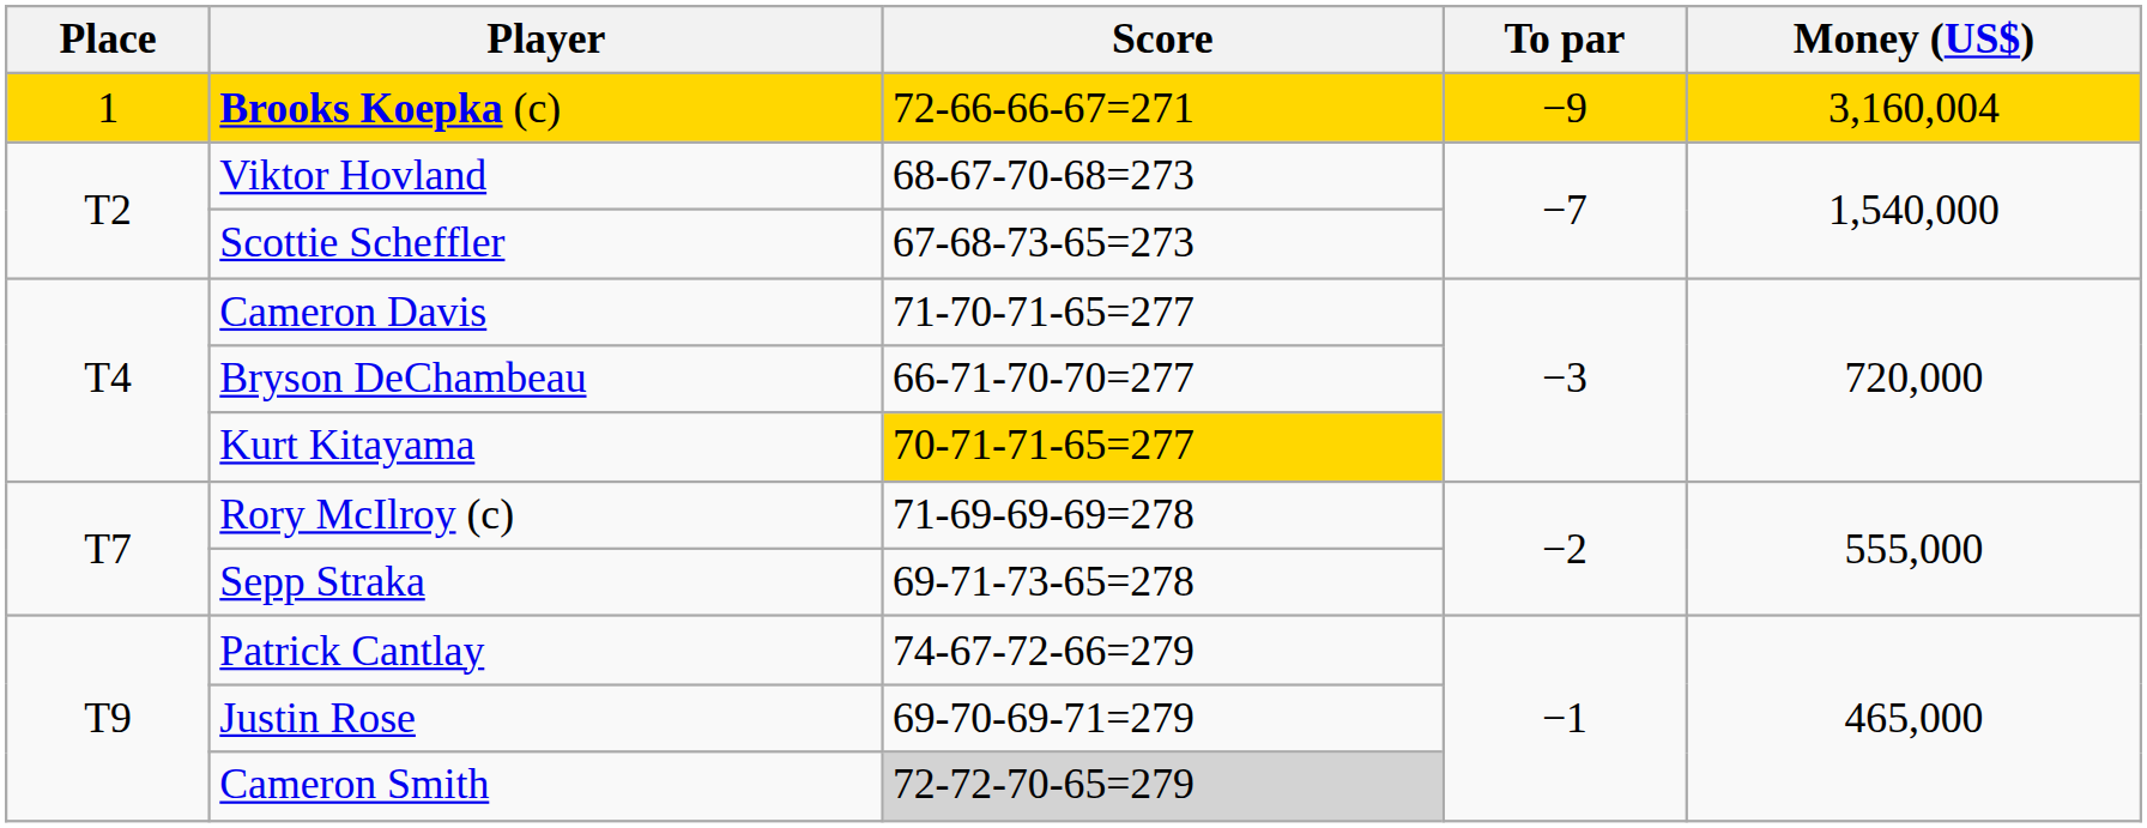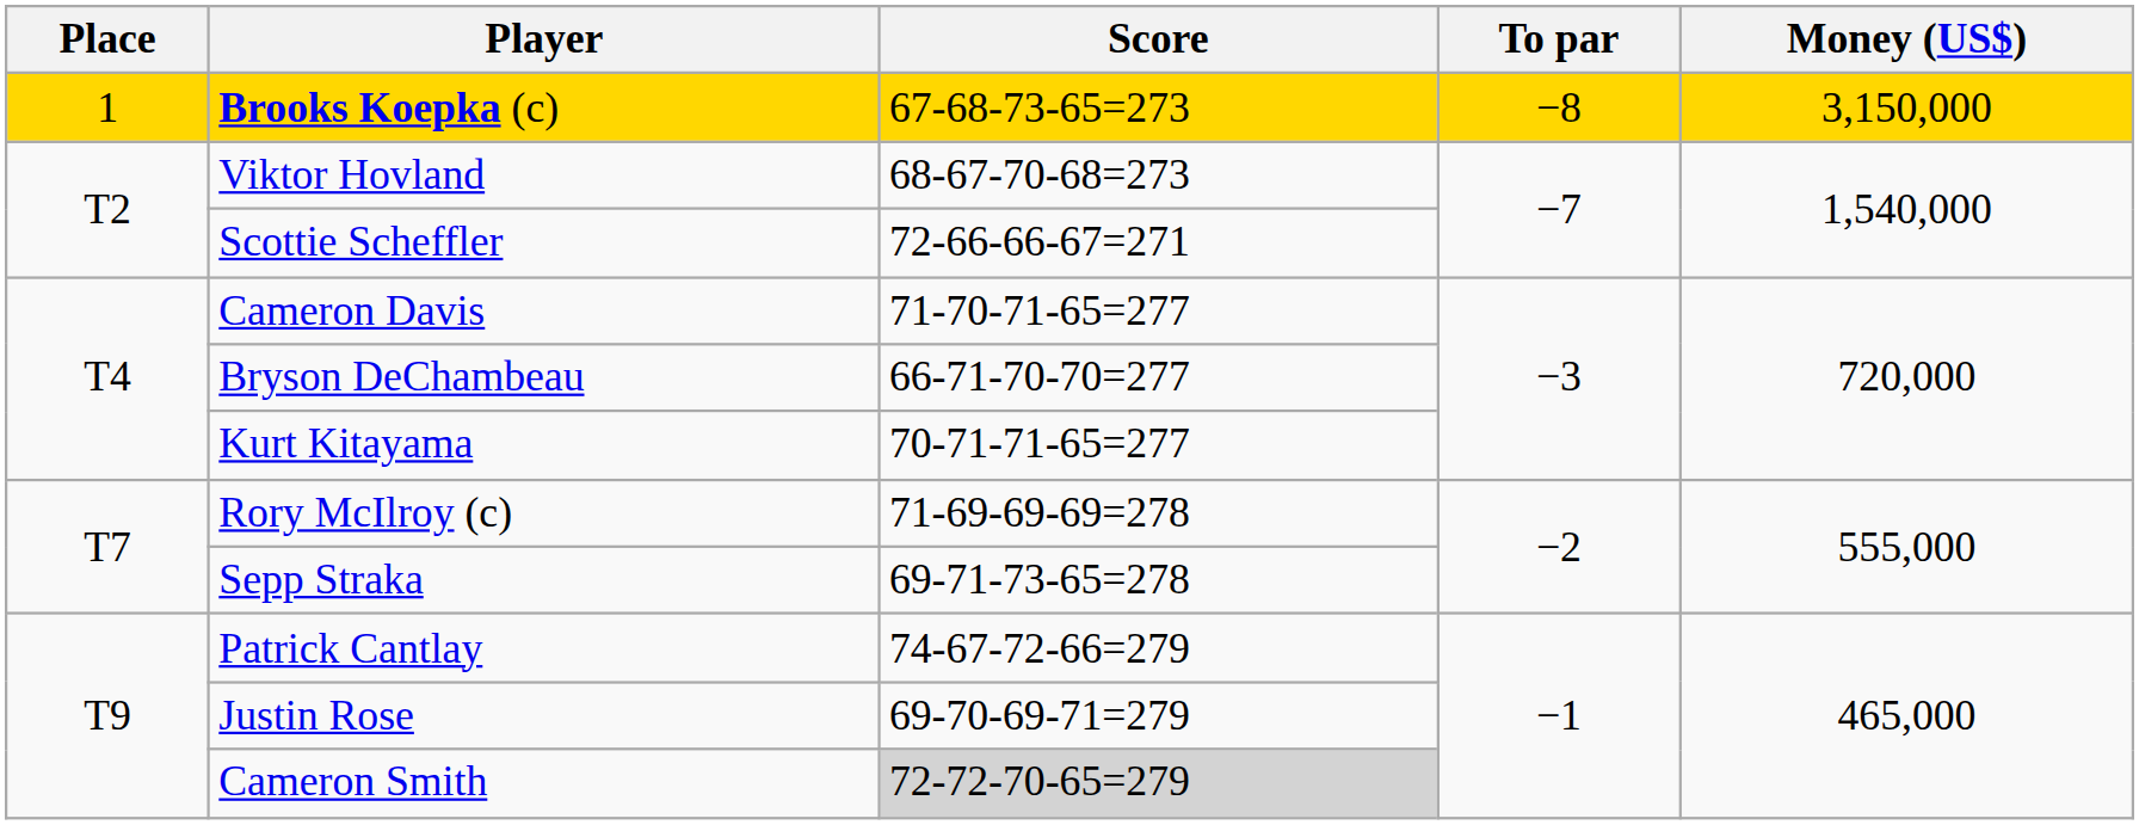 <table class="wikitable" style="width:50em;margin-bottom:0;">
 <tr>
 <th>Place</th>
 <th>Player</th>
 <th>Score</th>
 <th>To par</th>
 <th>Money (<a href='#'>US$</a>)</th>
 </tr>
 <tr style="background:gold">
 <td align=center>1</td>
 <td> <strong><a href='#'>Brooks Koepka</a></strong> (c)</td>
-<td>72-66-66-67=271</td>
-<td align=center>−9</td>
-<td align=center>3,160,004</td>
+<td>67-68-73-65=273</td>
+<td align=center>−8</td>
+<td align=center>3,150,000</td>
 </tr>
 <tr>
 <td rowspan=2 align=center>T2</td>
 <td> <a href='#'>Viktor Hovland</a></td>
 <td>68-67-70-68=273</td>
 <td rowspan=2 align=center>−7</td>
 <td rowspan=2 align=center>1,540,000</td>
 </tr>
 <tr>
 <td> <a href='#'>Scottie Scheffler</a></td>
-<td>67-68-73-65=273</td>
+<td>72-66-66-67=271</td>
 </tr>
 <tr>
 <td rowspan=3 align=center>T4</td>
 <td> <a href='#'>Cameron Davis</a></td>
 <td>71-70-71-65=277</td>
 <td rowspan=3 align=center>−3</td>
 <td rowspan=3 align=center>720,000</td>
 </tr>
 <tr>
 <td> <a href='#'>Bryson DeChambeau</a></td>
 <td>66-71-70-70=277</td>
 </tr>
 <tr>
 <td> <a href='#'>Kurt Kitayama</a></td>
-<td style="background: gold;">70-71-71-65=277</td>
+<td>70-71-71-65=277</td>
 </tr>
 <tr>
 <td rowspan=2 align=center>T7</td>
 <td> <a href='#'>Rory McIlroy</a> (c)</td>
 <td>71-69-69-69=278</td>
 <td rowspan=2 align=center>−2</td>
 <td rowspan=2 align=center>555,000</td>
 </tr>
 <tr>
 <td> <a href='#'>Sepp Straka</a></td>
 <td>69-71-73-65=278</td>
 </tr>
 <tr>
 <td rowspan=3 align=center>T9</td>
 <td> <a href='#'>Patrick Cantlay</a></td>
 <td>74-67-72-66=279</td>
 <td rowspan=3 align=center>−1</td>
 <td rowspan=3 align=center>465,000</td>
 </tr>
 <tr>
 <td> <a href='#'>Justin Rose</a></td>
 <td>69-70-69-71=279</td>
 </tr>
 <tr>
 <td> <a href='#'>Cameron Smith</a></td>
 <td style="background: lightgrey;">72-72-70-65=279</td>
 </tr>
 </table>
